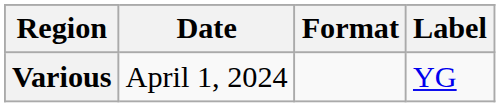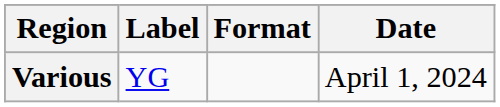 <table class="wikitable plainrowheaders">
 <tr>
 <th scope="col">Region</th>
+<th scope="col">Label</th>
+<th scope="col">Format</th>
 <th scope="col">Date</th>
-<th scope="col">Format</th>
-<th scope="col">Label</th>
 </tr>
 <tr>
 <th scope="row">Various </th>
+<td><a href='#'>YG</a></td>
+<td></td>
 <td>April 1, 2024</td>
-<td></td>
-<td><a href='#'>YG</a></td>
 </tr>
 </table>
